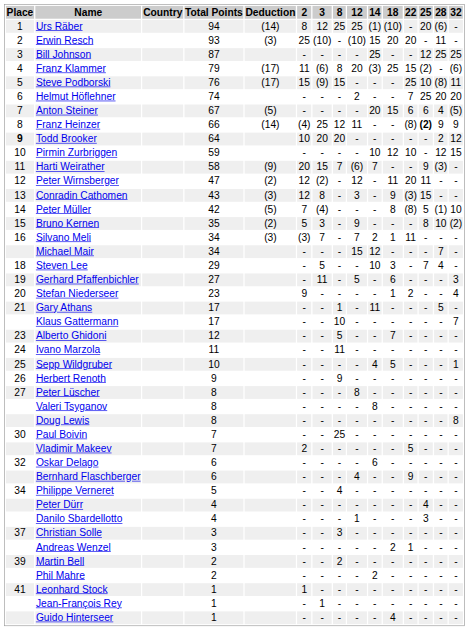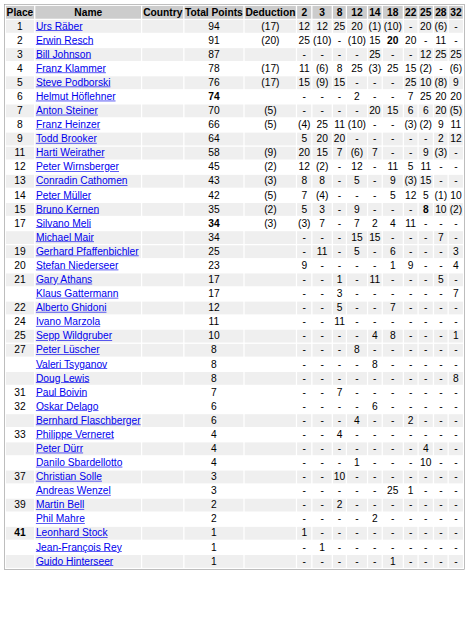 <table border="0" style="border: 1px solid #999; background-color:#FFFFFF; text-align:center">
 <tr align="center" bgcolor="#CCCCCC">
 <th>Place</th>
 <th>Name</th>
 <th>Country</th>
 <th>Total Points</th>
 <th>Deduction</th>
 <th>2</th>
 <th>3</th>
 <th>8</th>
 <th>12</th>
 <th>14</th>
 <th>18</th>
 <th>22</th>
 <th>25</th>
 <th>28</th>
 <th>32</th>
 </tr>
 <tr bgcolor="#EFEFEF">
 <td>1</td>
 <td align="left"><a href='#'>Urs Räber</a></td>
 <td align="left"></td>
 <td>94</td>
-<td>(14)</td>
-<td>8</td>
+<td>(17)</td>
+<td>12</td>
 <td>12</td>
 <td>25</td>
-<td>25</td>
+<td>20</td>
 <td>(1)</td>
 <td>(10)</td>
 <td>-</td>
 <td>20</td>
 <td>(6)</td>
 <td>-</td>
 </tr>
 <tr>
 <td>2</td>
 <td align="left"><a href='#'>Erwin Resch</a></td>
 <td align="left"></td>
-<td>93</td>
-<td>(3)</td>
+<td>91</td>
+<td>(20)</td>
 <td>25</td>
 <td>(10)</td>
 <td>-</td>
 <td>(10)</td>
 <td>15</td>
-<td>20</td>
+<td><strong>20</strong></td>
 <td>20</td>
 <td>-</td>
 <td>11</td>
 <td>-</td>
 </tr>
 <tr bgcolor="#EFEFEF">
 <td>3</td>
 <td align="left"><a href='#'>Bill Johnson</a></td>
 <td align="left"></td>
 <td>87</td>
 <td></td>
 <td>-</td>
 <td>-</td>
 <td>-</td>
 <td>-</td>
 <td>25</td>
 <td>-</td>
 <td>-</td>
 <td>12</td>
 <td>25</td>
 <td>25</td>
 </tr>
 <tr>
 <td>4</td>
 <td align="left"><a href='#'>Franz Klammer</a></td>
 <td align="left"></td>
-<td>79</td>
+<td>78</td>
 <td>(17)</td>
 <td>11</td>
 <td>(6)</td>
 <td>8</td>
-<td>20</td>
+<td>25</td>
 <td>(3)</td>
 <td>25</td>
 <td>15</td>
 <td>(2)</td>
 <td>-</td>
 <td>(6)</td>
 </tr>
 <tr bgcolor="#EFEFEF">
 <td>5</td>
 <td align="left"><a href='#'>Steve Podborski</a></td>
 <td align="left"></td>
 <td>76</td>
 <td>(17)</td>
 <td>15</td>
 <td>(9)</td>
 <td>15</td>
 <td>-</td>
 <td>-</td>
 <td>-</td>
 <td>25</td>
 <td>10</td>
 <td>(8)</td>
-<td>11</td>
+<td>9</td>
 </tr>
 <tr>
 <td>6</td>
 <td align="left"><a href='#'>Helmut Höflehner</a></td>
 <td align="left"></td>
-<td>74</td>
+<td><strong>74</strong></td>
 <td></td>
 <td>-</td>
 <td>-</td>
 <td>-</td>
 <td>2</td>
 <td>-</td>
 <td>-</td>
 <td>7</td>
 <td>25</td>
 <td>20</td>
 <td>20</td>
 </tr>
 <tr bgcolor="#EFEFEF">
 <td>7</td>
 <td align="left"><a href='#'>Anton Steiner</a></td>
 <td align="left"></td>
-<td>67</td>
+<td>70</td>
 <td>(5)</td>
 <td>-</td>
 <td>-</td>
 <td>-</td>
 <td>-</td>
 <td>20</td>
 <td>15</td>
 <td>6</td>
 <td>6</td>
-<td>4</td>
+<td>20</td>
 <td>(5)</td>
 </tr>
 <tr>
 <td>8</td>
 <td align="left"><a href='#'>Franz Heinzer</a></td>
 <td align="left"></td>
 <td>66</td>
-<td>(14)</td>
+<td>(5)</td>
 <td>(4)</td>
 <td>25</td>
-<td>12</td>
 <td>11</td>
+<td>(10)</td>
 <td>-</td>
 <td>-</td>
-<td>(8)</td>
-<td><strong>(2)</strong></td>
+<td>(3)</td>
+<td>(2)</td>
 <td>9</td>
-<td>9</td>
+<td>11</td>
 </tr>
 <tr bgcolor="#EFEFEF">
-<td><strong>9</strong></td>
+<td>9</td>
 <td align="left"><a href='#'>Todd Brooker</a></td>
 <td align="left"></td>
 <td>64</td>
 <td></td>
-<td>10</td>
+<td>5</td>
 <td>20</td>
 <td>20</td>
 <td>-</td>
 <td>-</td>
 <td>-</td>
 <td>-</td>
 <td>-</td>
 <td>2</td>
 <td>12</td>
-</tr>
-<tr>
-<td>10</td>
-<td align="left"><a href='#'>Pirmin Zurbriggen</a></td>
-<td align="left"></td>
-<td>59</td>
-<td></td>
-<td>-</td>
-<td>-</td>
-<td>-</td>
-<td>-</td>
-<td>10</td>
-<td>12</td>
-<td>10</td>
-<td>-</td>
-<td>12</td>
-<td>15</td>
 </tr>
 <tr bgcolor="#EFEFEF">
 <td>11</td>
 <td align="left"><a href='#'>Harti Weirather</a></td>
 <td align="left"></td>
 <td>58</td>
 <td>(9)</td>
 <td>20</td>
 <td>15</td>
 <td>7</td>
 <td>(6)</td>
 <td>7</td>
 <td>-</td>
 <td>-</td>
 <td>9</td>
 <td>(3)</td>
 <td>-</td>
 </tr>
 <tr>
 <td>12</td>
 <td align="left"><a href='#'>Peter Wirnsberger</a></td>
 <td align="left"></td>
-<td>47</td>
+<td>45</td>
 <td>(2)</td>
 <td>12</td>
 <td>(2)</td>
 <td>-</td>
 <td>12</td>
 <td>-</td>
 <td>11</td>
-<td>20</td>
+<td>5</td>
 <td>11</td>
 <td>-</td>
 <td>-</td>
 </tr>
 <tr bgcolor="#EFEFEF">
 <td>13</td>
 <td align="left"><a href='#'>Conradin Cathomen</a></td>
 <td align="left"></td>
 <td>43</td>
 <td>(3)</td>
-<td>12</td>
+<td>8</td>
 <td>8</td>
 <td>-</td>
-<td>3</td>
+<td>5</td>
 <td>-</td>
 <td>9</td>
 <td>(3)</td>
 <td>15</td>
 <td>-</td>
 <td>-</td>
 </tr>
 <tr>
 <td>14</td>
 <td align="left"><a href='#'>Peter Müller</a></td>
 <td align="left"></td>
 <td>42</td>
 <td>(5)</td>
 <td>7</td>
 <td>(4)</td>
 <td>-</td>
 <td>-</td>
 <td>-</td>
-<td>8</td>
-<td>(8)</td>
+<td>5</td>
+<td>12</td>
 <td>5</td>
 <td>(1)</td>
 <td>10</td>
 </tr>
 <tr bgcolor="#EFEFEF">
 <td>15</td>
 <td align="left"><a href='#'>Bruno Kernen</a></td>
 <td align="left"></td>
 <td>35</td>
 <td>(2)</td>
 <td>5</td>
 <td>3</td>
 <td>-</td>
 <td>9</td>
 <td>-</td>
 <td>-</td>
 <td>-</td>
-<td>8</td>
+<td><strong>8</strong></td>
 <td>10</td>
 <td>(2)</td>
 </tr>
 <tr>
-<td>16</td>
+<td>17</td>
 <td align="left"><a href='#'>Silvano Meli</a></td>
 <td align="left"></td>
-<td>34</td>
+<td><strong>34</strong></td>
 <td>(3)</td>
 <td>(3)</td>
 <td>7</td>
 <td>-</td>
 <td>7</td>
 <td>2</td>
-<td>1</td>
+<td>4</td>
 <td>11</td>
 <td>-</td>
 <td>-</td>
 <td>-</td>
 </tr>
 <tr bgcolor="#EFEFEF">
 <td></td>
 <td align="left"><a href='#'>Michael Mair</a></td>
 <td align="left"></td>
 <td>34</td>
 <td></td>
 <td>-</td>
 <td>-</td>
 <td>-</td>
 <td>15</td>
-<td>12</td>
+<td>15</td>
 <td>-</td>
 <td>-</td>
 <td>-</td>
 <td>7</td>
 <td>-</td>
 </tr>
-<tr>
-<td>18</td>
-<td align="left"><a href='#'>Steven Lee</a></td>
-<td align="left"></td>
-<td>29</td>
-<td></td>
-<td>-</td>
-<td>5</td>
-<td>-</td>
-<td>-</td>
-<td>10</td>
-<td>3</td>
-<td>-</td>
-<td>7</td>
-<td>4</td>
-<td>-</td>
-</tr>
 <tr bgcolor="#EFEFEF">
 <td>19</td>
 <td align="left"><a href='#'>Gerhard Pfaffenbichler</a></td>
 <td align="left"></td>
-<td>27</td>
+<td>25</td>
 <td></td>
 <td>-</td>
 <td>11</td>
 <td>-</td>
 <td>5</td>
 <td>-</td>
 <td>6</td>
 <td>-</td>
 <td>-</td>
 <td>-</td>
 <td>3</td>
 </tr>
 <tr>
 <td>20</td>
 <td align="left"><a href='#'>Stefan Niederseer</a></td>
 <td align="left"></td>
 <td>23</td>
 <td></td>
 <td>9</td>
 <td>-</td>
 <td>-</td>
 <td>-</td>
 <td>-</td>
 <td>1</td>
-<td>2</td>
+<td>9</td>
 <td>-</td>
 <td>-</td>
 <td>4</td>
 </tr>
 <tr bgcolor="#EFEFEF">
 <td>21</td>
 <td align="left"><a href='#'>Gary Athans</a></td>
 <td align="left"></td>
 <td>17</td>
 <td></td>
 <td>-</td>
 <td>-</td>
 <td>1</td>
 <td>-</td>
 <td>11</td>
 <td>-</td>
 <td>-</td>
 <td>-</td>
 <td>5</td>
 <td>-</td>
 </tr>
 <tr>
 <td></td>
 <td align="left"><a href='#'>Klaus Gattermann</a></td>
 <td align="left"></td>
 <td>17</td>
 <td></td>
 <td>-</td>
 <td>-</td>
-<td>10</td>
+<td>3</td>
 <td>-</td>
 <td>-</td>
 <td>-</td>
 <td>-</td>
 <td>-</td>
 <td>-</td>
 <td>7</td>
 </tr>
 <tr bgcolor="#EFEFEF">
-<td>23</td>
+<td>22</td>
 <td align="left"><a href='#'>Alberto Ghidoni</a></td>
 <td align="left"></td>
 <td>12</td>
 <td></td>
 <td>-</td>
 <td>-</td>
 <td>5</td>
 <td>-</td>
 <td>-</td>
 <td>7</td>
 <td>-</td>
 <td>-</td>
 <td>-</td>
 <td>-</td>
 </tr>
 <tr>
 <td>24</td>
 <td align="left"><a href='#'>Ivano Marzola</a></td>
 <td align="left"></td>
 <td>11</td>
 <td></td>
 <td>-</td>
 <td>-</td>
 <td>11</td>
 <td>-</td>
 <td>-</td>
 <td>-</td>
 <td>-</td>
 <td>-</td>
 <td>-</td>
 <td>-</td>
 </tr>
 <tr bgcolor="#EFEFEF">
 <td>25</td>
 <td align="left"><a href='#'>Sepp Wildgruber</a></td>
 <td align="left"></td>
 <td>10</td>
 <td></td>
 <td>-</td>
 <td>-</td>
 <td>-</td>
 <td>-</td>
 <td>4</td>
-<td>5</td>
+<td>8</td>
 <td>-</td>
 <td>-</td>
 <td>-</td>
 <td>1</td>
-</tr>
-<tr>
-<td>26</td>
-<td align="left"><a href='#'>Herbert Renoth</a></td>
-<td align="left"></td>
-<td>9</td>
-<td></td>
-<td>-</td>
-<td>-</td>
-<td>9</td>
-<td>-</td>
-<td>-</td>
-<td>-</td>
-<td>-</td>
-<td>-</td>
-<td>-</td>
-<td>-</td>
 </tr>
 <tr bgcolor="#EFEFEF">
 <td>27</td>
 <td align="left"><a href='#'>Peter Lüscher</a></td>
 <td align="left"></td>
 <td>8</td>
 <td></td>
 <td>-</td>
 <td>-</td>
 <td>-</td>
 <td>8</td>
 <td>-</td>
 <td>-</td>
 <td>-</td>
 <td>-</td>
 <td>-</td>
 <td>-</td>
 </tr>
 <tr>
 <td></td>
 <td align="left"><a href='#'>Valeri Tsyganov</a></td>
 <td align="left"></td>
 <td>8</td>
 <td></td>
 <td>-</td>
 <td>-</td>
 <td>-</td>
 <td>-</td>
 <td>8</td>
 <td>-</td>
 <td>-</td>
 <td>-</td>
 <td>-</td>
 <td>-</td>
 </tr>
 <tr bgcolor="#EFEFEF">
 <td></td>
 <td align="left"><a href='#'>Doug Lewis</a></td>
 <td align="left"></td>
 <td>8</td>
 <td></td>
 <td>-</td>
 <td>-</td>
 <td>-</td>
 <td>-</td>
 <td>-</td>
 <td>-</td>
 <td>-</td>
 <td>-</td>
 <td>-</td>
 <td>8</td>
 </tr>
 <tr>
-<td>30</td>
+<td>31</td>
 <td align="left"><a href='#'>Paul Boivin</a></td>
 <td align="left"></td>
 <td>7</td>
 <td></td>
 <td>-</td>
 <td>-</td>
-<td>25</td>
+<td>7</td>
 <td>-</td>
 <td>-</td>
 <td>-</td>
 <td>-</td>
-<td>-</td>
-<td>-</td>
-<td>-</td>
-</tr>
-<tr bgcolor="#EFEFEF">
-<td></td>
-<td align="left"><a href='#'>Vladimir Makeev</a></td>
-<td align="left"></td>
-<td>7</td>
-<td></td>
-<td>2</td>
-<td>-</td>
-<td>-</td>
-<td>-</td>
-<td>-</td>
-<td>-</td>
-<td>5</td>
 <td>-</td>
 <td>-</td>
 <td>-</td>
 </tr>
 <tr>
 <td>32</td>
 <td align="left"><a href='#'>Oskar Delago</a></td>
 <td align="left"></td>
 <td>6</td>
 <td></td>
 <td>-</td>
 <td>-</td>
 <td>-</td>
 <td>-</td>
 <td>6</td>
 <td>-</td>
 <td>-</td>
 <td>-</td>
 <td>-</td>
 <td>-</td>
 </tr>
 <tr bgcolor="#EFEFEF">
 <td></td>
 <td align="left"><a href='#'>Bernhard Flaschberger</a></td>
 <td align="left"></td>
 <td>6</td>
 <td></td>
 <td>-</td>
 <td>-</td>
 <td>-</td>
 <td>4</td>
 <td>-</td>
 <td>-</td>
-<td>9</td>
+<td>2</td>
 <td>-</td>
 <td>-</td>
 <td>-</td>
 </tr>
 <tr>
-<td>34</td>
+<td>33</td>
 <td align="left"><a href='#'>Philippe Verneret</a></td>
 <td align="left"></td>
-<td>5</td>
+<td>4</td>
 <td></td>
 <td>-</td>
 <td>-</td>
 <td>4</td>
 <td>-</td>
 <td>-</td>
 <td>-</td>
 <td>-</td>
 <td>-</td>
 <td>-</td>
 <td>-</td>
 </tr>
 <tr bgcolor="#EFEFEF">
 <td></td>
 <td align="left"><a href='#'>Peter Dürr</a></td>
 <td align="left"></td>
 <td>4</td>
 <td></td>
 <td>-</td>
 <td>-</td>
 <td>-</td>
 <td>-</td>
 <td>-</td>
 <td>-</td>
 <td>-</td>
 <td>4</td>
 <td>-</td>
 <td>-</td>
 </tr>
 <tr>
 <td></td>
 <td align="left"><a href='#'>Danilo Sbardellotto</a></td>
 <td align="left"></td>
 <td>4</td>
 <td></td>
 <td>-</td>
 <td>-</td>
 <td>-</td>
 <td>1</td>
 <td>-</td>
 <td>-</td>
 <td>-</td>
-<td>3</td>
+<td>10</td>
 <td>-</td>
 <td>-</td>
 </tr>
 <tr bgcolor="#EFEFEF">
 <td>37</td>
 <td align="left"><a href='#'>Christian Solle</a></td>
 <td align="left"></td>
 <td>3</td>
 <td></td>
 <td>-</td>
 <td>-</td>
-<td>3</td>
+<td>10</td>
 <td>-</td>
 <td>-</td>
 <td>-</td>
 <td>-</td>
 <td>-</td>
 <td>-</td>
 <td>-</td>
 </tr>
 <tr>
 <td></td>
 <td align="left"><a href='#'>Andreas Wenzel</a></td>
 <td align="left"></td>
 <td>3</td>
 <td></td>
 <td>-</td>
 <td>-</td>
 <td>-</td>
 <td>-</td>
 <td>-</td>
-<td>2</td>
+<td>25</td>
 <td>1</td>
 <td>-</td>
 <td>-</td>
 <td>-</td>
 </tr>
 <tr bgcolor="#EFEFEF">
 <td>39</td>
 <td align="left"><a href='#'>Martin Bell</a></td>
 <td align="left"></td>
 <td>2</td>
 <td></td>
 <td>-</td>
 <td>-</td>
 <td>2</td>
 <td>-</td>
 <td>-</td>
 <td>-</td>
 <td>-</td>
 <td>-</td>
 <td>-</td>
 <td>-</td>
 </tr>
 <tr>
 <td></td>
 <td align="left"><a href='#'>Phil Mahre</a></td>
 <td align="left"></td>
 <td>2</td>
 <td></td>
 <td>-</td>
 <td>-</td>
 <td>-</td>
 <td>-</td>
 <td>2</td>
 <td>-</td>
 <td>-</td>
 <td>-</td>
 <td>-</td>
 <td>-</td>
 </tr>
 <tr bgcolor="#EFEFEF">
-<td>41</td>
+<td><strong>41</strong></td>
 <td align="left"><a href='#'>Leonhard Stock</a></td>
 <td align="left"></td>
 <td>1</td>
 <td></td>
 <td>1</td>
 <td>-</td>
 <td>-</td>
 <td>-</td>
 <td>-</td>
 <td>-</td>
 <td>-</td>
 <td>-</td>
 <td>-</td>
 <td>-</td>
 </tr>
 <tr>
 <td></td>
 <td align="left"><a href='#'>Jean-François Rey</a></td>
 <td align="left"></td>
 <td>1</td>
 <td></td>
 <td>-</td>
 <td>1</td>
 <td>-</td>
 <td>-</td>
 <td>-</td>
 <td>-</td>
 <td>-</td>
 <td>-</td>
 <td>-</td>
 <td>-</td>
 </tr>
 <tr bgcolor="#EFEFEF">
 <td></td>
 <td align="left"><a href='#'>Guido Hinterseer</a></td>
 <td align="left"></td>
 <td>1</td>
 <td></td>
 <td>-</td>
 <td>-</td>
 <td>-</td>
 <td>-</td>
 <td>-</td>
-<td>4</td>
+<td>1</td>
 <td>-</td>
 <td>-</td>
 <td>-</td>
 <td>-</td>
 </tr>
 </table>
